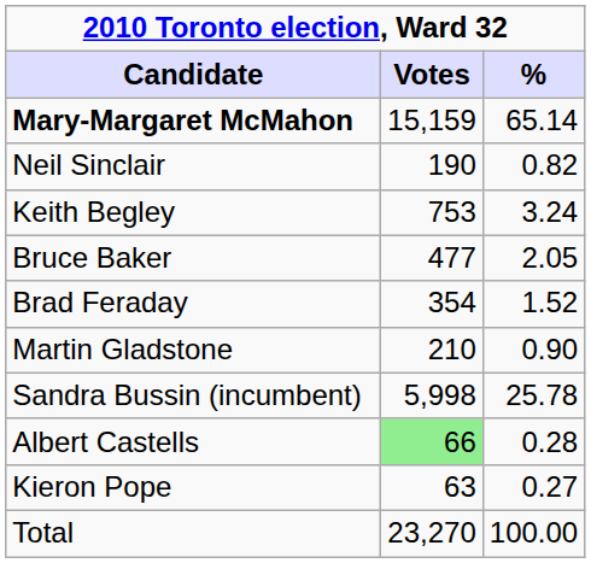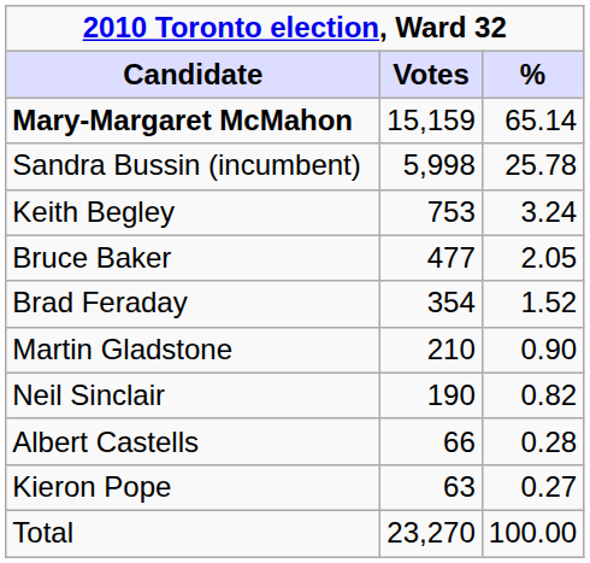 <table class="wikitable">
 <tr>
 <td colspan="3" style="text-align:center;"><strong><a href='#'>2010 Toronto election</a>, Ward 32</strong></td>
 </tr>
 <tr>
 <th style="background:#ddf; width:200px;">Candidate</th>
 <th style="background:#ddf;">Votes</th>
 <th style="background:#ddf;">%</th>
 </tr>
 <tr>
 <td><strong>Mary-Margaret McMahon</strong></td>
 <td align=right>15,159</td>
 <td align=right>65.14</td>
 </tr>
 <tr>
-<td>Neil Sinclair</td>
-<td align=right>190</td>
-<td align=right>0.82</td>
+<td>Sandra Bussin (incumbent)</td>
+<td align=right>5,998</td>
+<td align=right>25.78</td>
 </tr>
 <tr>
 <td>Keith Begley</td>
 <td align=right>753</td>
 <td align=right>3.24</td>
 </tr>
 <tr>
 <td>Bruce Baker</td>
 <td align=right>477</td>
 <td align=right>2.05</td>
 </tr>
 <tr>
 <td>Brad Feraday</td>
 <td align=right>354</td>
 <td align=right>1.52</td>
 </tr>
 <tr>
 <td>Martin Gladstone</td>
 <td align=right>210</td>
 <td align=right>0.90</td>
 </tr>
 <tr>
-<td>Sandra Bussin (incumbent)</td>
-<td align=right>5,998</td>
-<td align=right>25.78</td>
+<td>Neil Sinclair</td>
+<td align=right>190</td>
+<td align=right>0.82</td>
 </tr>
 <tr>
 <td>Albert Castells</td>
-<td align=right style="background: lightgreen;">66</td>
+<td align=right>66</td>
 <td align=right>0.28</td>
 </tr>
 <tr>
 <td>Kieron Pope</td>
 <td align=right>63</td>
 <td align=right>0.27</td>
 </tr>
 <tr>
 <td>Total</td>
 <td align=right>23,270</td>
 <td align=right>100.00</td>
 </tr>
 </table>
